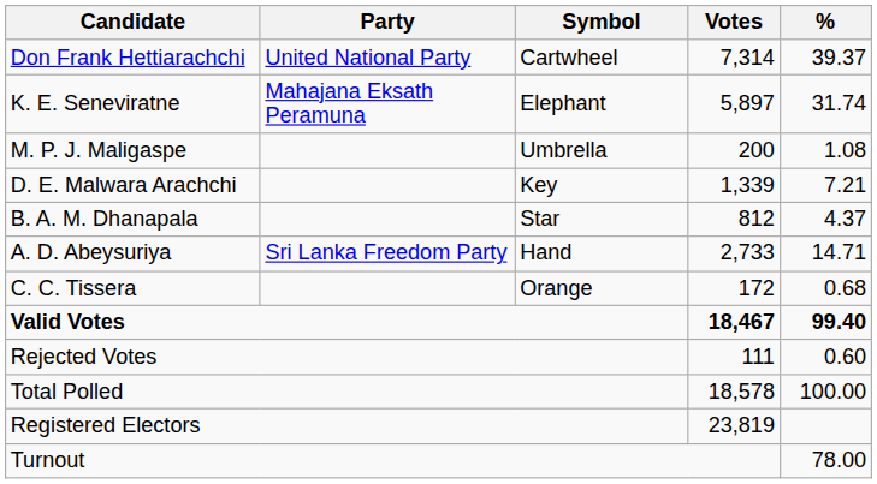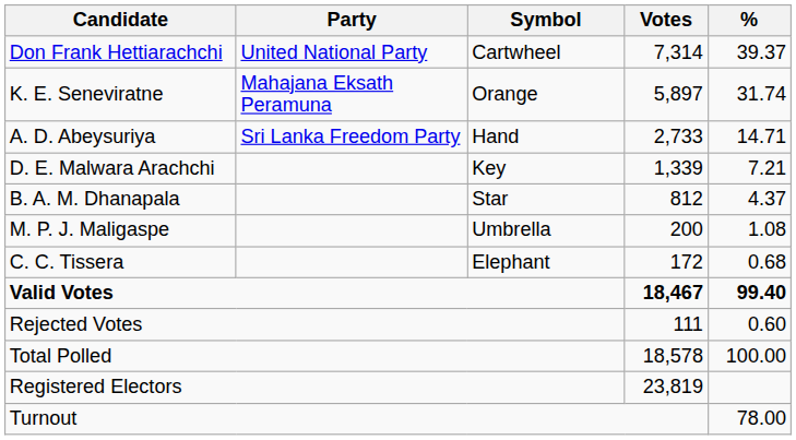 <table class="wikitable" border="1" style="text-align:right;">
 <tr>
 <th align=left width="180">Candidate</th>
 <th align=left width="180">Party</th>
 <th align=left width="120">Symbol</th>
 <th align=left width="60">Votes</th>
 <th align=left width="60">%</th>
 </tr>
 <tr>
 <td align=left><a href='#'>Don Frank Hettiarachchi</a></td>
 <td align=left><a href='#'>United National Party</a></td>
 <td align=left>Cartwheel</td>
 <td>7,314</td>
 <td>39.37</td>
 </tr>
 <tr>
 <td align=left>K. E. Seneviratne</td>
 <td align=left><a href='#'>Mahajana Eksath Peramuna</a></td>
-<td align=left>Elephant</td>
+<td align=left>Orange</td>
 <td>5,897</td>
 <td>31.74</td>
 </tr>
 <tr>
-<td align=left>M. P. J. Maligaspe</td>
-<td align=left></td>
-<td align=left>Umbrella</td>
-<td>200</td>
-<td>1.08</td>
+<td align=left>A. D. Abeysuriya</td>
+<td align=left><a href='#'>Sri Lanka Freedom Party</a></td>
+<td align=left>Hand</td>
+<td>2,733</td>
+<td>14.71</td>
 </tr>
 <tr>
 <td align=left>D. E. Malwara Arachchi</td>
 <td align=left></td>
 <td align=left>Key</td>
 <td>1,339</td>
 <td>7.21</td>
 </tr>
 <tr>
 <td align=left>B. A. M. Dhanapala</td>
 <td align=left></td>
 <td align=left>Star</td>
 <td>812</td>
 <td>4.37</td>
 </tr>
 <tr>
-<td align=left>A. D. Abeysuriya</td>
-<td align=left><a href='#'>Sri Lanka Freedom Party</a></td>
-<td align=left>Hand</td>
-<td>2,733</td>
-<td>14.71</td>
+<td align=left>M. P. J. Maligaspe</td>
+<td align=left></td>
+<td align=left>Umbrella</td>
+<td>200</td>
+<td>1.08</td>
 </tr>
 <tr>
 <td align=left>C. C. Tissera</td>
 <td align=left></td>
-<td align=left>Orange</td>
+<td align=left>Elephant</td>
 <td>172</td>
 <td>0.68</td>
 </tr>
 <tr>
 <td align=left colspan=3><strong>Valid Votes</strong></td>
 <td><strong>18,467</strong></td>
 <td><strong>99.40</strong></td>
 </tr>
 <tr>
 <td align=left colspan=3>Rejected Votes</td>
 <td>111</td>
 <td>0.60</td>
 </tr>
 <tr>
 <td align=left colspan=3>Total Polled</td>
 <td>18,578</td>
 <td>100.00</td>
 </tr>
 <tr>
 <td align=left colspan=3>Registered Electors</td>
 <td>23,819</td>
 <td></td>
 </tr>
 <tr>
 <td align=left colspan=4>Turnout</td>
 <td>78.00</td>
 </tr>
 </table>
